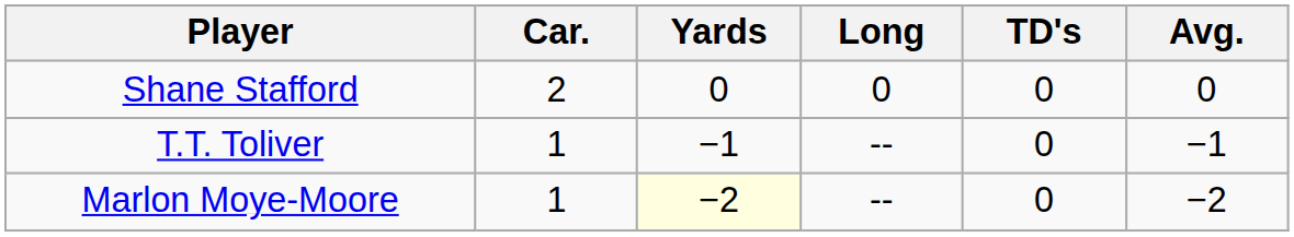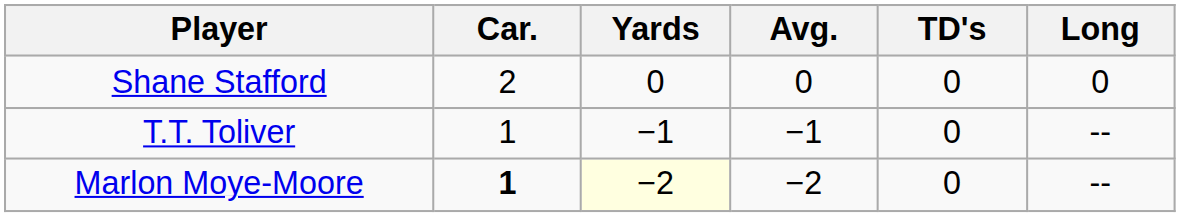 <table class="wikitable sortable">
 <tr>
 <th bgcolor="#DDDDFF" width="26%">Player</th>
 <th bgcolor="#DDDDFF" width="9%">Car.</th>
 <th bgcolor="#DDDDFF" width="9%">Yards</th>
+<th bgcolor="#DDDDFF" width="9%">Avg.</th>
+<th bgcolor="#DDDDFF" width="9%">TD's</th>
 <th bgcolor="#DDDDFF" width="9%">Long</th>
-<th bgcolor="#DDDDFF" width="9%">TD's</th>
-<th bgcolor="#DDDDFF" width="9%">Avg.</th>
 </tr>
 <tr align="center">
 <td><a href='#'>Shane Stafford</a></td>
 <td>2</td>
 <td>0</td>
 <td>0</td>
 <td>0</td>
 <td>0</td>
 </tr>
 <tr align="center">
 <td><a href='#'>T.T. Toliver</a></td>
 <td>1</td>
 <td>−1</td>
+<td>−1</td>
+<td>0</td>
 <td>--</td>
-<td>0</td>
-<td>−1</td>
 </tr>
 <tr align="center">
 <td><a href='#'>Marlon Moye-Moore</a></td>
-<td>1</td>
+<td><strong>1</strong></td>
 <td style="background: lightyellow;">−2</td>
+<td>−2</td>
+<td>0</td>
 <td>--</td>
-<td>0</td>
-<td>−2</td>
 </tr>
 </table>
